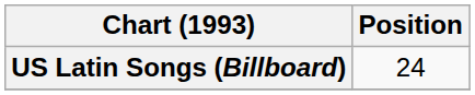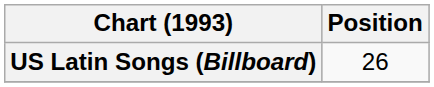 <table class="wikitable plainrowheaders sortable" style="text-align:center;">
 <tr>
 <th scope="col">Chart (1993)</th>
 <th scope="col">Position</th>
 </tr>
 <tr>
 <th scope="row">US Latin Songs (<em>Billboard</em>)</th>
-<td>24</td>
+<td>26</td>
 </tr>
 <tr>
 </tr>
 </table>
